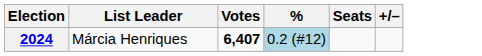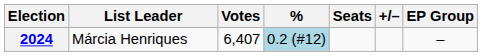 <table class="wikitable" style="text-align:right;">
 <tr>
 <th>Election</th>
 <th width="155px">List Leader</th>
 <th>Votes</th>
 <th>%</th>
 <th>Seats</th>
 <th>+/–</th>
+<th>EP Group</th>
 </tr>
 <tr>
 <th><a href='#'>2024</a></th>
 <td align=left>Márcia Henriques</td>
-<td><strong>6,407</strong></td>
+<td>6,407</td>
 <td style="background: lightblue;">0.2 (#12)</td>
 <td></td>
 <td></td>
+<td align=center>–</td>
 </tr>
 </table>
